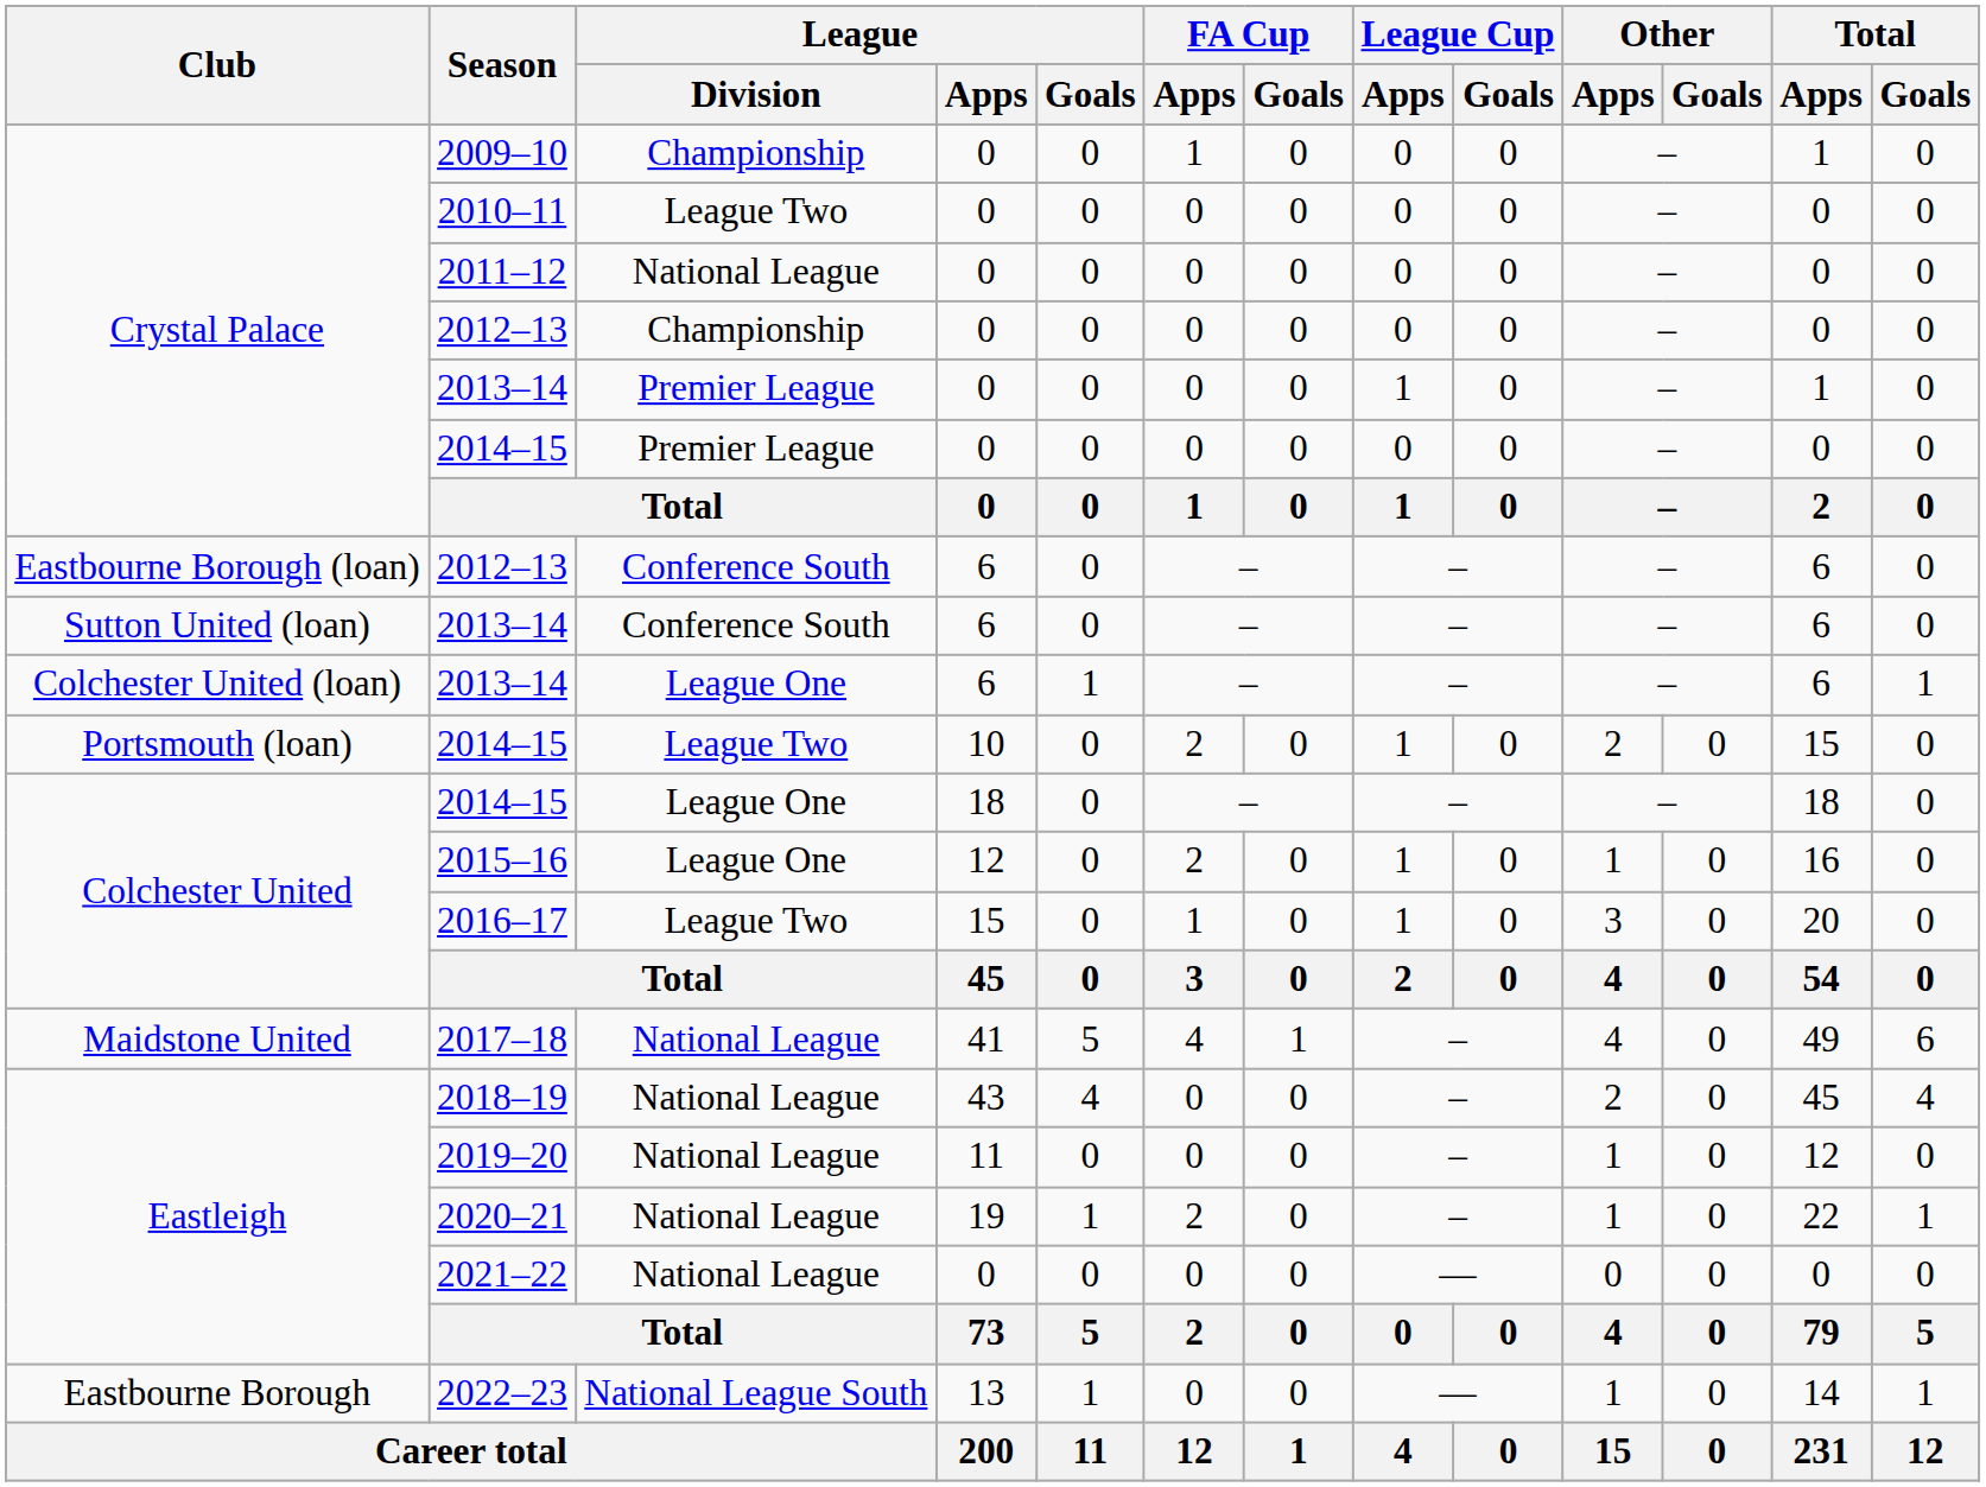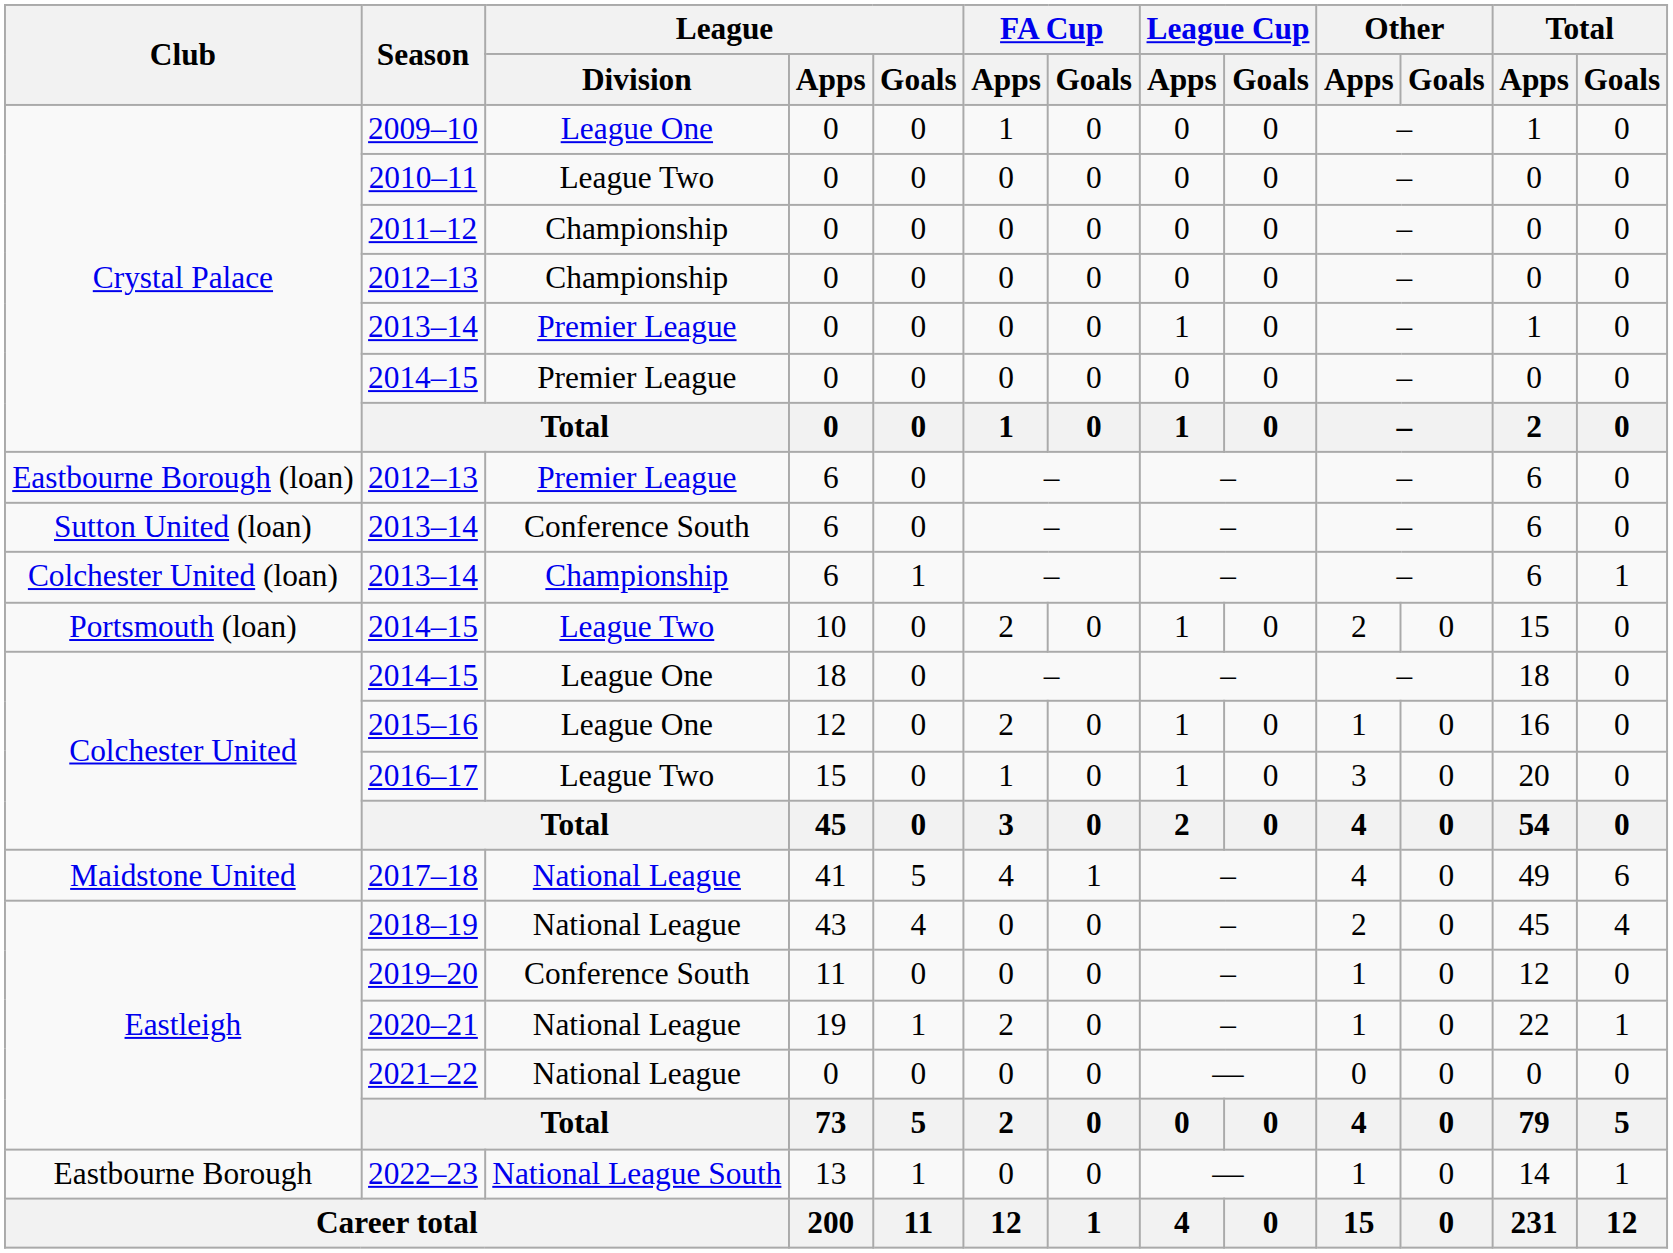 <table class=wikitable style="text-align: center;">
 <tr>
 <th rowspan=2>Club</th>
 <th rowspan=2>Season</th>
 <th colspan=3>League</th>
 <th colspan=2><a href='#'>FA Cup</a></th>
 <th colspan=2><a href='#'>League Cup</a></th>
 <th colspan=2>Other</th>
 <th colspan=2>Total</th>
 </tr>
 <tr>
 <th>Division</th>
 <th>Apps</th>
 <th>Goals</th>
 <th>Apps</th>
 <th>Goals</th>
 <th>Apps</th>
 <th>Goals</th>
 <th>Apps</th>
 <th>Goals</th>
 <th>Apps</th>
 <th>Goals</th>
 </tr>
 <tr>
 <td rowspan="7"><a href='#'>Crystal Palace</a></td>
 <td><a href='#'>2009–10</a></td>
-<td><a href='#'>Championship</a></td>
+<td><a href='#'>League One</a></td>
 <td>0</td>
 <td>0</td>
 <td>1</td>
 <td>0</td>
 <td>0</td>
 <td>0</td>
 <td colspan="2">–</td>
 <td>1</td>
 <td>0</td>
 </tr>
 <tr>
 <td><a href='#'>2010–11</a></td>
 <td>League Two</td>
 <td>0</td>
 <td>0</td>
 <td>0</td>
 <td>0</td>
 <td>0</td>
 <td>0</td>
 <td colspan="2">–</td>
 <td>0</td>
 <td>0</td>
 </tr>
 <tr>
 <td><a href='#'>2011–12</a></td>
-<td>National League</td>
+<td>Championship</td>
 <td>0</td>
 <td>0</td>
 <td>0</td>
 <td>0</td>
 <td>0</td>
 <td>0</td>
 <td colspan="2">–</td>
 <td>0</td>
 <td>0</td>
 </tr>
 <tr>
 <td><a href='#'>2012–13</a></td>
 <td>Championship</td>
 <td>0</td>
 <td>0</td>
 <td>0</td>
 <td>0</td>
 <td>0</td>
 <td>0</td>
 <td colspan="2">–</td>
 <td>0</td>
 <td>0</td>
 </tr>
 <tr>
 <td><a href='#'>2013–14</a></td>
 <td><a href='#'>Premier League</a></td>
 <td>0</td>
 <td>0</td>
 <td>0</td>
 <td>0</td>
 <td>1</td>
 <td>0</td>
 <td colspan="2">–</td>
 <td>1</td>
 <td>0</td>
 </tr>
 <tr>
 <td><a href='#'>2014–15</a></td>
 <td>Premier League</td>
 <td>0</td>
 <td>0</td>
 <td>0</td>
 <td>0</td>
 <td>0</td>
 <td>0</td>
 <td colspan="2">–</td>
 <td>0</td>
 <td>0</td>
 </tr>
 <tr>
 <th colspan="2">Total</th>
 <th>0</th>
 <th>0</th>
 <th>1</th>
 <th>0</th>
 <th>1</th>
 <th>0</th>
 <th colspan="2">–</th>
 <th>2</th>
 <th>0</th>
 </tr>
 <tr>
 <td><a href='#'>Eastbourne Borough</a> (loan)</td>
 <td><a href='#'>2012–13</a></td>
-<td><a href='#'>Conference South</a></td>
+<td><a href='#'>Premier League</a></td>
 <td>6</td>
 <td>0</td>
 <td colspan="2">–</td>
 <td colspan="2">–</td>
 <td colspan="2">–</td>
 <td>6</td>
 <td>0</td>
 </tr>
 <tr>
 <td><a href='#'>Sutton United</a> (loan)</td>
 <td><a href='#'>2013–14</a></td>
 <td>Conference South</td>
 <td>6</td>
 <td>0</td>
 <td colspan="2">–</td>
 <td colspan="2">–</td>
 <td colspan="2">–</td>
 <td>6</td>
 <td>0</td>
 </tr>
 <tr>
 <td><a href='#'>Colchester United</a> (loan)</td>
 <td><a href='#'>2013–14</a></td>
-<td><a href='#'>League One</a></td>
+<td><a href='#'>Championship</a></td>
 <td>6</td>
 <td>1</td>
 <td colspan="2">–</td>
 <td colspan="2">–</td>
 <td colspan="2">–</td>
 <td>6</td>
 <td>1</td>
 </tr>
 <tr>
 <td><a href='#'>Portsmouth</a> (loan)</td>
 <td><a href='#'>2014–15</a></td>
 <td><a href='#'>League Two</a></td>
 <td>10</td>
 <td>0</td>
 <td>2</td>
 <td>0</td>
 <td>1</td>
 <td>0</td>
 <td>2</td>
 <td>0</td>
 <td>15</td>
 <td>0</td>
 </tr>
 <tr>
 <td rowspan="4"><a href='#'>Colchester United</a></td>
 <td><a href='#'>2014–15</a></td>
 <td>League One</td>
 <td>18</td>
 <td>0</td>
 <td colspan="2">–</td>
 <td colspan="2">–</td>
 <td colspan="2">–</td>
 <td>18</td>
 <td>0</td>
 </tr>
 <tr>
 <td><a href='#'>2015–16</a></td>
 <td>League One</td>
 <td>12</td>
 <td>0</td>
 <td>2</td>
 <td>0</td>
 <td>1</td>
 <td>0</td>
 <td>1</td>
 <td>0</td>
 <td>16</td>
 <td>0</td>
 </tr>
 <tr>
 <td><a href='#'>2016–17</a></td>
 <td>League Two</td>
 <td>15</td>
 <td>0</td>
 <td>1</td>
 <td>0</td>
 <td>1</td>
 <td>0</td>
 <td>3</td>
 <td>0</td>
 <td>20</td>
 <td>0</td>
 </tr>
 <tr>
 <th colspan="2">Total</th>
 <th>45</th>
 <th>0</th>
 <th>3</th>
 <th>0</th>
 <th>2</th>
 <th>0</th>
 <th>4</th>
 <th>0</th>
 <th>54</th>
 <th>0</th>
 </tr>
 <tr>
 <td><a href='#'>Maidstone United</a></td>
 <td><a href='#'>2017–18</a></td>
 <td><a href='#'>National League</a></td>
 <td>41</td>
 <td>5</td>
 <td>4</td>
 <td>1</td>
 <td colspan=2>–</td>
 <td>4</td>
 <td>0</td>
 <td>49</td>
 <td>6</td>
 </tr>
 <tr>
 <td rowspan="5"><a href='#'>Eastleigh</a></td>
 <td><a href='#'>2018–19</a></td>
 <td>National League</td>
 <td>43</td>
 <td>4</td>
 <td>0</td>
 <td>0</td>
 <td colspan=2>–</td>
 <td>2</td>
 <td>0</td>
 <td>45</td>
 <td>4</td>
 </tr>
 <tr>
 <td><a href='#'>2019–20</a></td>
-<td>National League</td>
+<td>Conference South</td>
 <td>11</td>
 <td>0</td>
 <td>0</td>
 <td>0</td>
 <td colspan="2">–</td>
 <td>1</td>
 <td>0</td>
 <td>12</td>
 <td>0</td>
 </tr>
 <tr>
 <td><a href='#'>2020–21</a></td>
 <td>National League</td>
 <td>19</td>
 <td>1</td>
 <td>2</td>
 <td>0</td>
 <td colspan="2">–</td>
 <td>1</td>
 <td>0</td>
 <td>22</td>
 <td>1</td>
 </tr>
 <tr>
 <td><a href='#'>2021–22</a></td>
 <td>National League</td>
 <td>0</td>
 <td>0</td>
 <td>0</td>
 <td>0</td>
 <td colspan="2">—</td>
 <td>0</td>
 <td>0</td>
 <td>0</td>
 <td>0</td>
 </tr>
 <tr>
 <th colspan="2">Total</th>
 <th>73</th>
 <th>5</th>
 <th>2</th>
 <th>0</th>
 <th>0</th>
 <th>0</th>
 <th>4</th>
 <th>0</th>
 <th>79</th>
 <th>5</th>
 </tr>
 <tr>
 <td>Eastbourne Borough</td>
 <td><a href='#'>2022–23</a></td>
 <td><a href='#'>National League South</a></td>
 <td>13</td>
 <td>1</td>
 <td>0</td>
 <td>0</td>
 <td colspan="2">—</td>
 <td>1</td>
 <td>0</td>
 <td>14</td>
 <td>1</td>
 </tr>
 <tr>
 <th colspan="3">Career total</th>
 <th>200</th>
 <th>11</th>
 <th>12</th>
 <th>1</th>
 <th>4</th>
 <th>0</th>
 <th>15</th>
 <th>0</th>
 <th>231</th>
 <th>12</th>
 </tr>
 </table>
